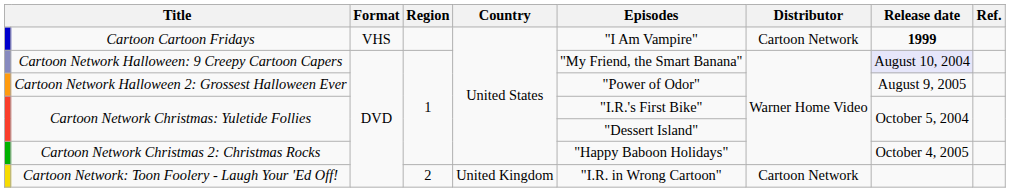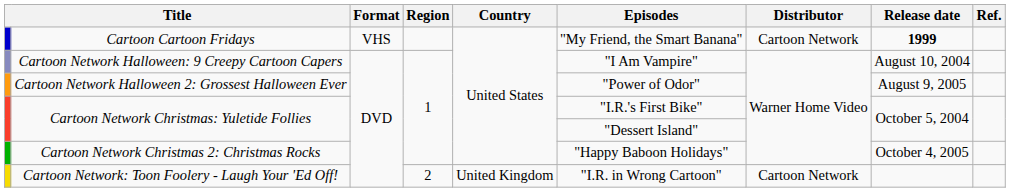 <table class="wikitable" style="text-align:center;">
 <tr>
 <th colspan="2">Title</th>
 <th>Format</th>
 <th>Region</th>
 <th>Country</th>
 <th>Episodes</th>
 <th>Distributor</th>
 <th>Release date</th>
 <th>Ref.</th>
 </tr>
 <tr>
 <td bgcolor="#0000CD" height="10px"></td>
 <td><em>Cartoon Cartoon Fridays</em></td>
 <td>VHS</td>
 <td></td>
 <td rowspan="6">United States</td>
-<td>"I Am Vampire"</td>
+<td>"My Friend, the Smart Banana"</td>
 <td>Cartoon Network</td>
 <td><strong>1999</strong></td>
 <td></td>
 </tr>
 <tr>
 <td bgcolor="#878abf" height="10px"></td>
 <td><em>Cartoon Network Halloween: 9 Creepy Cartoon Capers</em></td>
 <td rowspan="6">DVD</td>
 <td rowspan="5">1</td>
-<td>"My Friend, the Smart Banana"</td>
+<td>"I Am Vampire"</td>
 <td rowspan="5">Warner Home Video</td>
-<td style="background: lavender;">August 10, 2004</td>
+<td>August 10, 2004</td>
 <td></td>
 </tr>
 <tr>
 <td bgcolor="#ff9b0f" height="10px"></td>
 <td><em>Cartoon Network Halloween 2: Grossest Halloween Ever</em></td>
 <td>"Power of Odor"</td>
 <td>August 9, 2005</td>
 <td></td>
 </tr>
 <tr>
 <td bgcolor="fa3f2c" height="10px" rowspan="2"></td>
 <td rowspan="2"><em>Cartoon Network Christmas: Yuletide Follies</em></td>
 <td>"I.R.'s First Bike"</td>
 <td rowspan="2">October 5, 2004</td>
 <td rowspan="2"></td>
 </tr>
 <tr>
 <td>"Dessert Island"</td>
 </tr>
 <tr>
 <td bgcolor="#00b100" height="10px"></td>
 <td><em>Cartoon Network Christmas 2: Christmas Rocks</em></td>
 <td>"Happy Baboon Holidays"</td>
 <td>October 4, 2005</td>
 <td></td>
 </tr>
 <tr>
 <td bgcolor="#f6dc01" height="10px"></td>
 <td><em>Cartoon Network: Toon Foolery - Laugh Your 'Ed Off!</em></td>
 <td>2</td>
 <td>United Kingdom</td>
 <td>"I.R. in Wrong Cartoon"</td>
 <td>Cartoon Network</td>
 <td></td>
 <td></td>
 </tr>
 </table>
